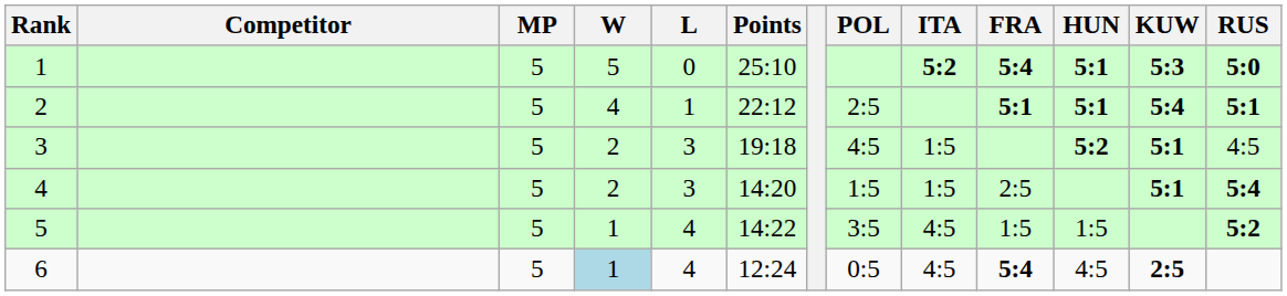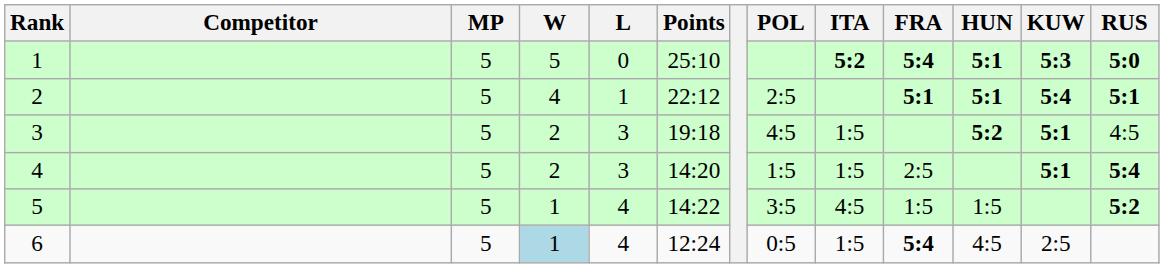 <table class="wikitable" style="text-align:center">
 <tr>
 <th>Rank</th>
 <th style="width:16em">Competitor</th>
 <th style="width:2.5em">MP</th>
 <th style="width:2.5em">W</th>
 <th style="width:2.5em">L</th>
 <th>Points</th>
 <th rowspan="7"> </th>
 <th style="width:2.5em">POL</th>
 <th style="width:2.5em">ITA</th>
 <th style="width:2.5em">FRA</th>
 <th style="width:2.5em">HUN</th>
 <th style="width:2.5em">KUW</th>
 <th style="width:2.5em">RUS</th>
 </tr>
 <tr style="background:#cfc;">
 <td>1</td>
 <td style="text-align:left"></td>
 <td>5</td>
 <td>5</td>
 <td>0</td>
 <td>25:10</td>
 <td></td>
 <td><strong>5:2</strong></td>
 <td><strong>5:4</strong></td>
 <td><strong>5:1</strong></td>
 <td><strong>5:3</strong></td>
 <td><strong>5:0</strong></td>
 </tr>
 <tr style="background:#cfc;">
 <td>2</td>
 <td style="text-align:left"></td>
 <td>5</td>
 <td>4</td>
 <td>1</td>
 <td>22:12</td>
 <td>2:5</td>
 <td></td>
 <td><strong>5:1</strong></td>
 <td><strong>5:1</strong></td>
 <td><strong>5:4</strong></td>
 <td><strong>5:1</strong></td>
 </tr>
 <tr style="background:#cfc;">
 <td>3</td>
 <td style="text-align:left"></td>
 <td>5</td>
 <td>2</td>
 <td>3</td>
 <td>19:18</td>
 <td>4:5</td>
 <td>1:5</td>
 <td></td>
 <td><strong>5:2</strong></td>
 <td><strong>5:1</strong></td>
 <td>4:5</td>
 </tr>
 <tr style="background:#cfc;">
 <td>4</td>
 <td style="text-align:left"></td>
 <td>5</td>
 <td>2</td>
 <td>3</td>
 <td>14:20</td>
 <td>1:5</td>
 <td>1:5</td>
 <td>2:5</td>
 <td></td>
 <td><strong>5:1</strong></td>
 <td><strong>5:4</strong></td>
 </tr>
 <tr style="background:#cfc;">
 <td>5</td>
 <td style="text-align:left"></td>
 <td>5</td>
 <td>1</td>
 <td>4</td>
 <td>14:22</td>
 <td>3:5</td>
 <td>4:5</td>
 <td>1:5</td>
 <td>1:5</td>
 <td></td>
 <td><strong>5:2</strong></td>
 </tr>
 <tr>
 <td>6</td>
 <td style="text-align:left"></td>
 <td>5</td>
 <td style="background: lightblue;">1</td>
 <td>4</td>
 <td>12:24</td>
 <td>0:5</td>
-<td>4:5</td>
+<td>1:5</td>
 <td><strong>5:4</strong></td>
 <td>4:5</td>
-<td><strong>2:5</strong></td>
+<td>2:5</td>
 <td></td>
 </tr>
 </table>
